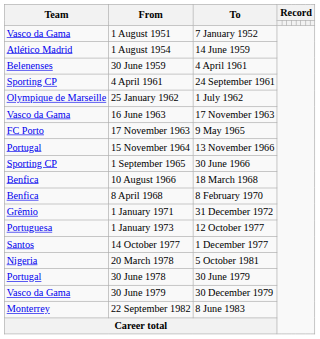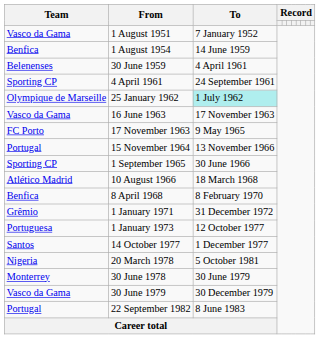 <table class="wikitable" style="text-align: center">
 <tr>
 <th rowspan=2>Team</th>
 <th rowspan=2>From</th>
 <th rowspan=2>To</th>
 <th colspan="8">Record</th>
 </tr>
 <tr>
 <th></th>
 <th></th>
 <th></th>
 <th></th>
 <th></th>
 <th></th>
 <th></th>
 <th></th>
 </tr>
 <tr>
 <td align=left><a href='#'>Vasco da Gama</a></td>
 <td align=left>1 August 1951</td>
 <td align=left>7 January 1952<br></td>
 </tr>
 <tr>
-<td align=left><a href='#'>Atlético Madrid</a></td>
+<td align=left><a href='#'>Benfica</a></td>
 <td align=left>1 August 1954</td>
 <td align=left>14 June 1959<br></td>
 </tr>
 <tr>
 <td align=left><a href='#'>Belenenses</a></td>
 <td align=left>30 June 1959</td>
 <td align=left>4 April 1961<br></td>
 </tr>
 <tr>
 <td align=left><a href='#'>Sporting CP</a></td>
 <td align=left>4 April 1961</td>
 <td align=left>24 September 1961<br></td>
 </tr>
 <tr>
 <td align=left><a href='#'>Olympique de Marseille</a></td>
 <td align=left>25 January 1962</td>
-<td align=left>1 July 1962<br></td>
+<td align=left style="background: paleturquoise;">1 July 1962<br></td>
 </tr>
 <tr>
 <td align=left><a href='#'>Vasco da Gama</a></td>
 <td align=left>16 June 1963</td>
 <td align=left>17 November 1963<br></td>
 </tr>
 <tr>
 <td align=left><a href='#'>FC Porto</a></td>
 <td align=left>17 November 1963</td>
 <td align=left>9 May 1965<br></td>
 </tr>
 <tr>
 <td align=left> <a href='#'>Portugal</a></td>
 <td align=left>15 November 1964</td>
 <td align=left>13 November 1966<br></td>
 </tr>
 <tr>
 <td align=left><a href='#'>Sporting CP</a></td>
 <td align=left>1 September 1965</td>
 <td align=left>30 June 1966<br></td>
 </tr>
 <tr>
-<td align=left><a href='#'>Benfica</a></td>
+<td align=left><a href='#'>Atlético Madrid</a></td>
 <td align=left>10 August 1966</td>
 <td align=left>18 March 1968<br></td>
 </tr>
 <tr>
 <td align=left><a href='#'>Benfica</a></td>
 <td align=left>8 April 1968</td>
 <td align=left>8 February 1970<br></td>
 </tr>
 <tr>
 <td align=left><a href='#'>Grêmio</a></td>
 <td align=left>1 January 1971</td>
 <td align=left>31 December 1972<br></td>
 </tr>
 <tr>
 <td align=left><a href='#'>Portuguesa</a></td>
 <td align=left>1 January 1973</td>
 <td align=left>12 October 1977<br></td>
 </tr>
 <tr>
 <td align=left><a href='#'>Santos</a></td>
 <td align=left>14 October 1977</td>
 <td align=left>1 December 1977<br></td>
 </tr>
 <tr>
 <td align=left> <a href='#'>Nigeria</a></td>
 <td align=left>20 March 1978</td>
 <td align=left>5 October 1981<br></td>
 </tr>
 <tr>
-<td align=left> <a href='#'>Portugal</a></td>
+<td align=left><a href='#'>Monterrey</a></td>
 <td align=left>30 June 1978</td>
 <td align=left>30 June 1979<br></td>
 </tr>
 <tr>
 <td align=left><a href='#'>Vasco da Gama</a></td>
 <td align=left>30 June 1979</td>
 <td align=left>30 December 1979<br></td>
 </tr>
 <tr>
-<td align=left><a href='#'>Monterrey</a></td>
+<td align=left> <a href='#'>Portugal</a></td>
 <td align=left>22 September 1982</td>
 <td align=left>8 June 1983<br></td>
 </tr>
 <tr>
 <th colspan=3>Career total<br></th>
 </tr>
 </table>
